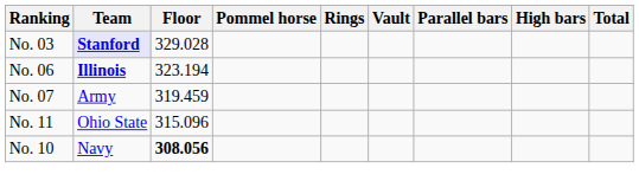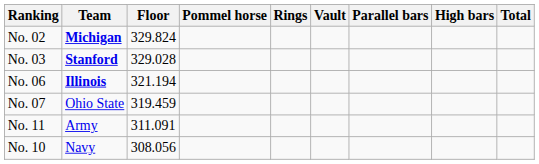 <table class="wikitable sortable">
 <tr>
 <th>Ranking</th>
 <th>Team</th>
 <th>Floor</th>
 <th>Pommel horse</th>
 <th>Rings</th>
 <th>Vault</th>
 <th>Parallel bars</th>
 <th>High bars</th>
 <th>Total</th>
 </tr>
 <tr>
+<td>No. 02</td>
+<td><strong><a href='#'>Michigan</a></strong></td>
+<td>329.824</td>
+<td></td>
+<td></td>
+<td></td>
+<td></td>
+<td></td>
+<td></td>
+</tr>
+<tr>
 <td>No. 03</td>
-<td style="background: lavender;"><strong><a href='#'>Stanford</a></strong></td>
+<td><strong><a href='#'>Stanford</a></strong></td>
 <td>329.028</td>
 <td></td>
 <td></td>
 <td></td>
 <td></td>
 <td></td>
 <td></td>
 </tr>
 <tr>
 <td>No. 06</td>
 <td><strong><a href='#'>Illinois</a></strong></td>
-<td>323.194</td>
+<td>321.194</td>
 <td></td>
 <td></td>
 <td></td>
 <td></td>
 <td></td>
 <td></td>
 </tr>
 <tr>
 <td>No. 07</td>
-<td><a href='#'>Army</a></td>
+<td><a href='#'>Ohio State</a></td>
 <td>319.459</td>
 <td></td>
 <td></td>
 <td></td>
 <td></td>
 <td></td>
 <td></td>
 </tr>
 <tr>
 <td>No. 11</td>
-<td><a href='#'>Ohio State</a></td>
-<td>315.096</td>
+<td><a href='#'>Army</a></td>
+<td>311.091</td>
 <td></td>
 <td></td>
 <td></td>
 <td></td>
 <td></td>
 <td></td>
 </tr>
 <tr>
 <td>No. 10</td>
 <td><a href='#'>Navy</a></td>
-<td><strong>308.056</strong></td>
+<td>308.056</td>
 <td></td>
 <td></td>
 <td></td>
 <td></td>
 <td></td>
 <td></td>
 </tr>
 </table>
